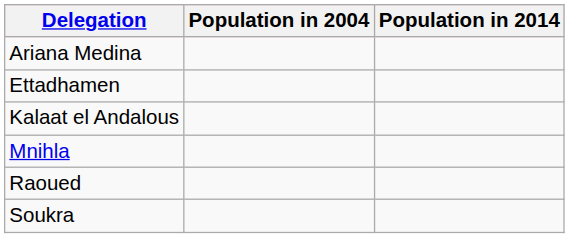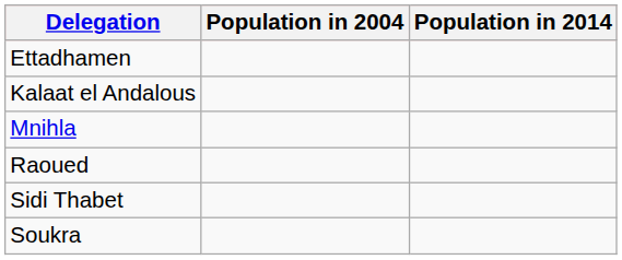 <table class="wikitable sortable">
 <tr align="center" bgcolor="#ffbbbb">
 <th><a href='#'>Delegation</a></th>
 <th>Population in 2004</th>
 <th>Population in 2014</th>
-</tr>
-<tr>
-<td>Ariana Medina</td>
-<td></td>
-<td></td>
 </tr>
 <tr>
 <td>Ettadhamen</td>
 <td></td>
 <td></td>
 </tr>
 <tr>
 <td>Kalaat el Andalous</td>
 <td></td>
 <td></td>
 </tr>
 <tr>
 <td><a href='#'>Mnihla</a></td>
 <td></td>
 <td></td>
 </tr>
 <tr>
 <td>Raoued</td>
 <td></td>
 <td></td>
 </tr>
 <tr>
+<td>Sidi Thabet</td>
+<td></td>
+<td></td>
+</tr>
+<tr>
 <td>Soukra</td>
 <td></td>
 <td></td>
 </tr>
 </table>
